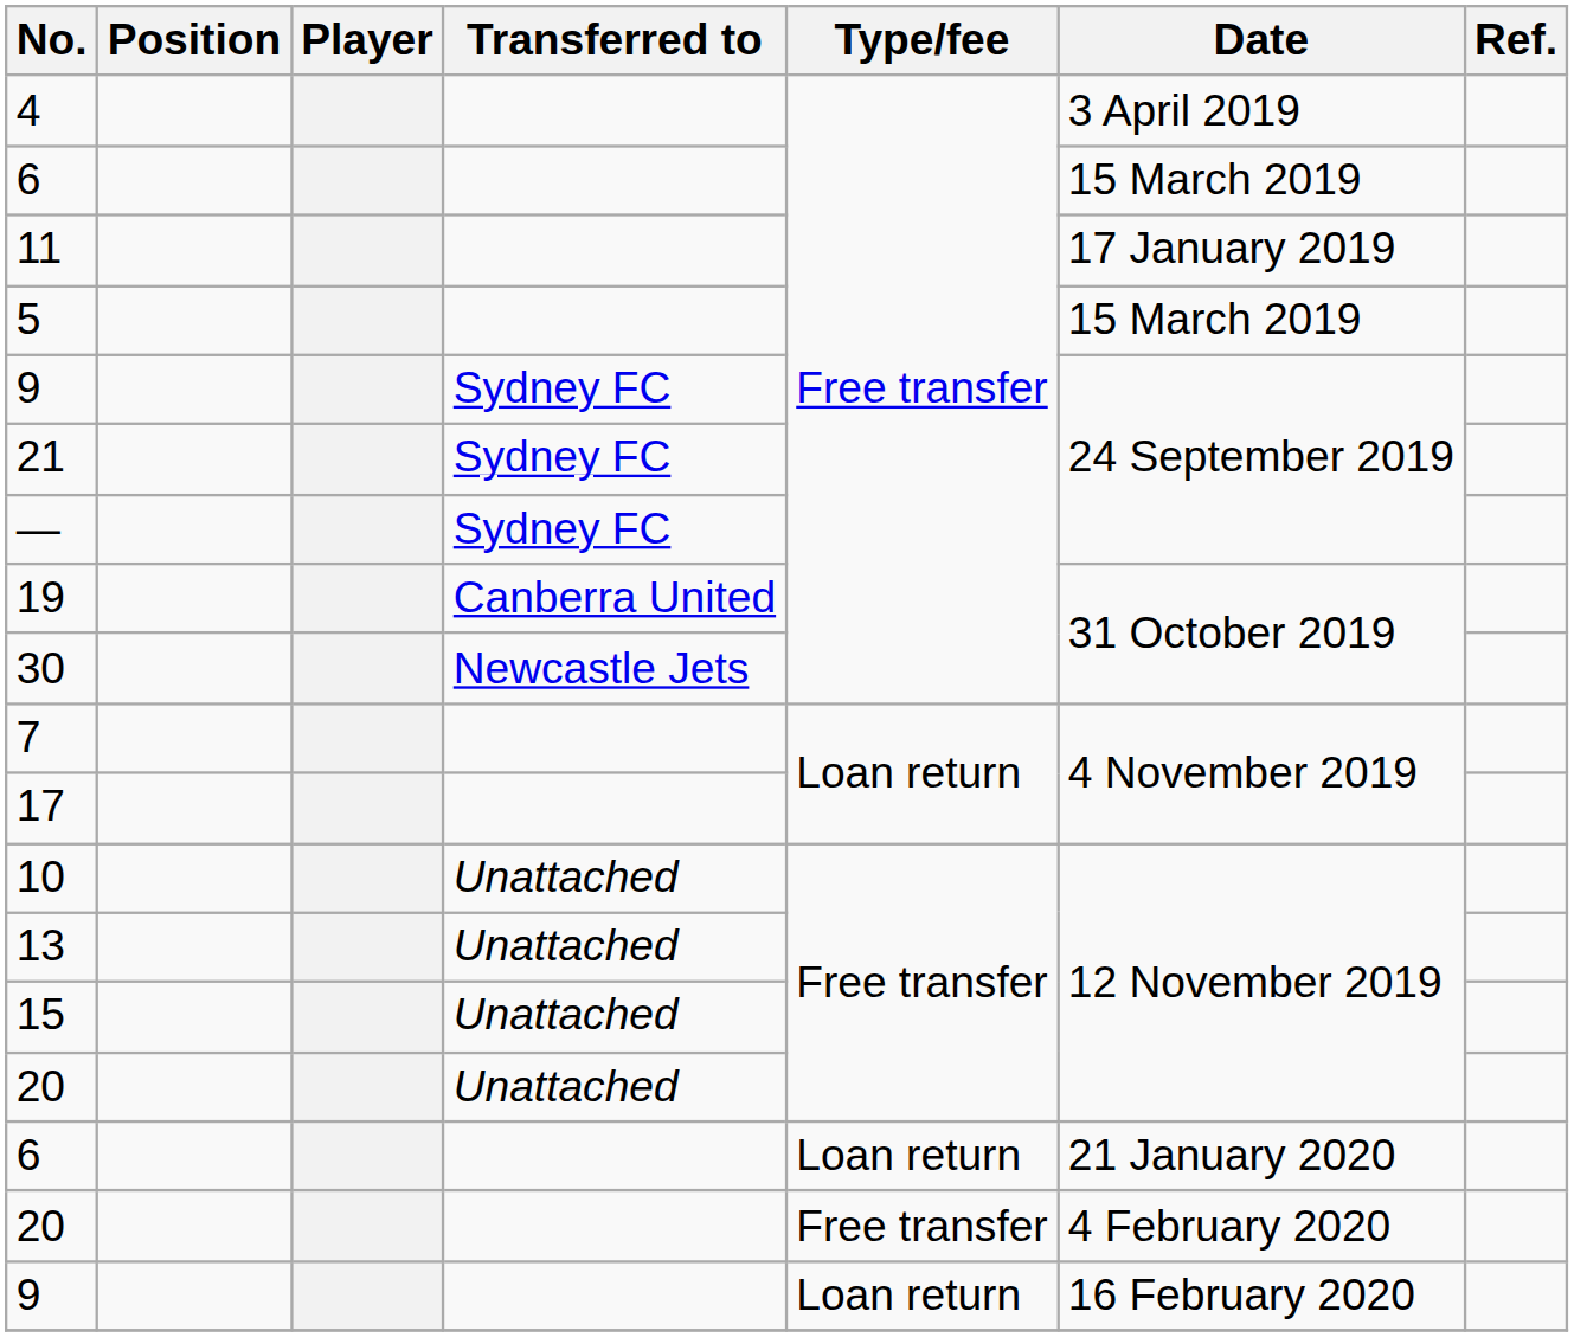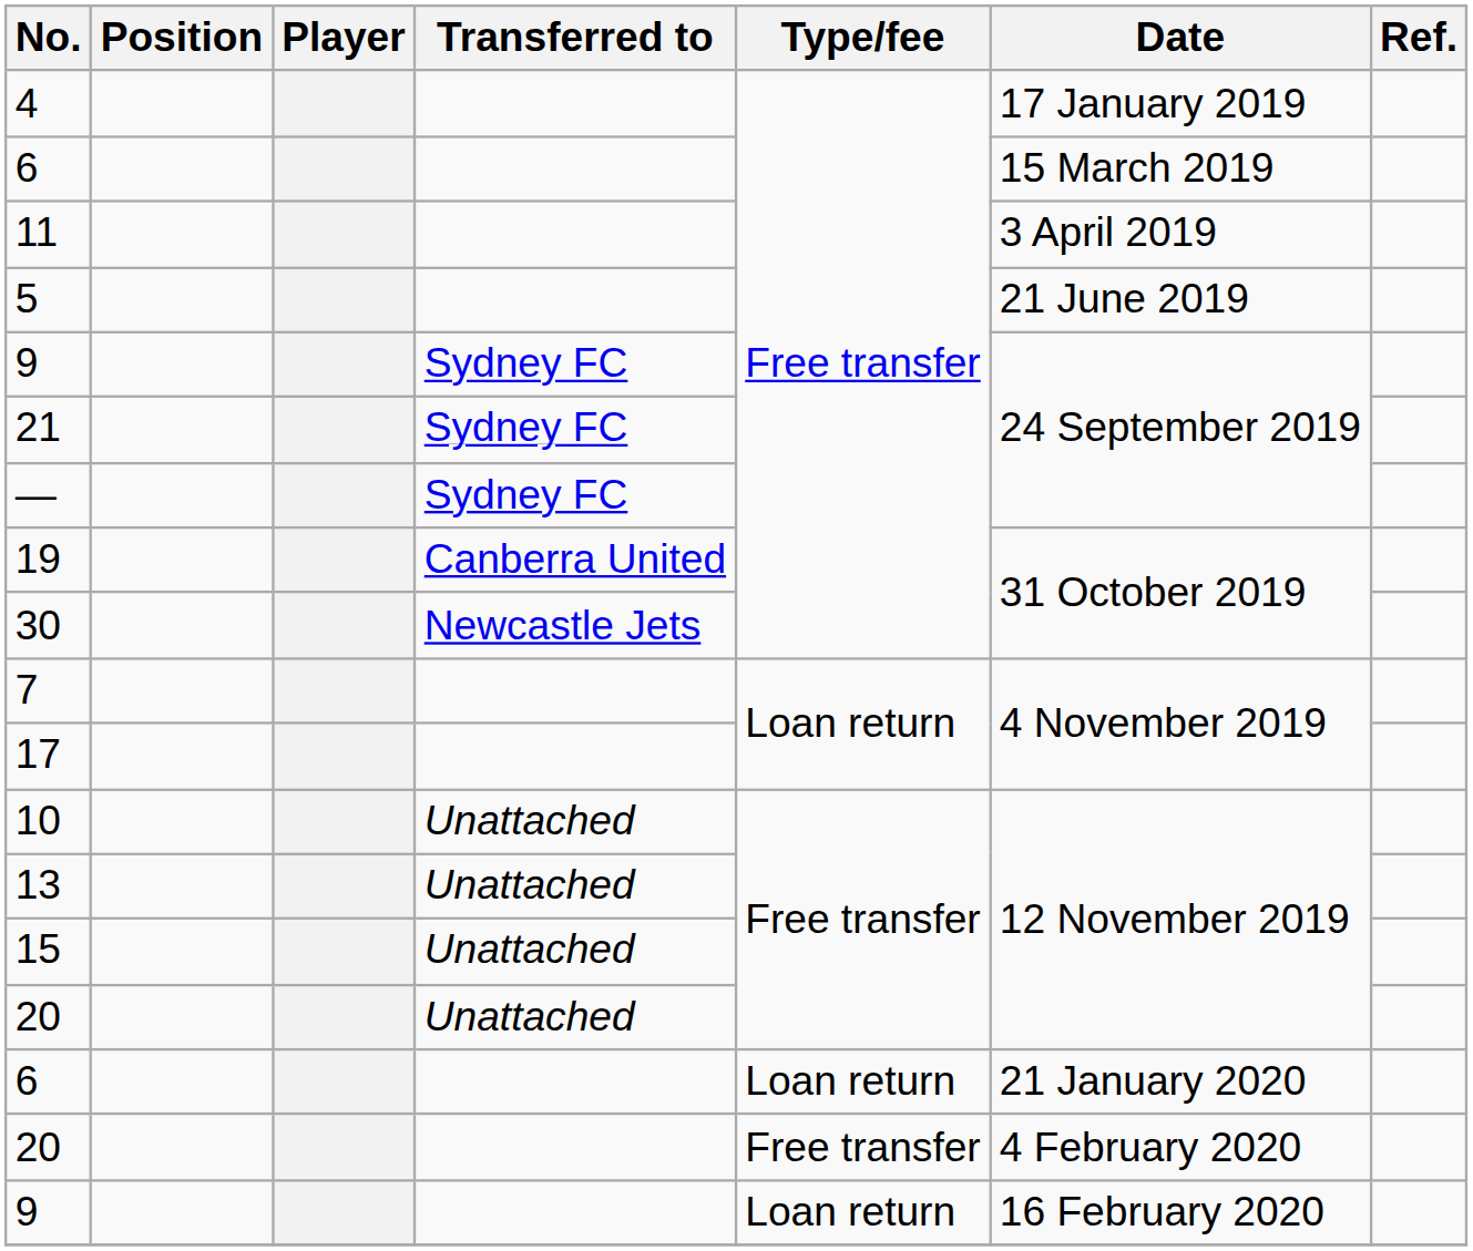 <table class="wikitable plainrowheaders sortable" style="text-align:center; text-align:left">
 <tr>
 <th scope="col">No.</th>
 <th scope="col">Position</th>
 <th scope="col">Player</th>
 <th scope="col">Transferred to</th>
 <th scope="col">Type/fee</th>
 <th scope="col">Date</th>
 <th class="unsortable" scope="col">Ref.</th>
 </tr>
 <tr>
 <td>4</td>
 <td></td>
 <th scope="row"></th>
 <td></td>
 <td rowspan="9"><a href='#'>Free transfer</a></td>
-<td>3 April 2019</td>
+<td>17 January 2019</td>
 <td></td>
 </tr>
 <tr>
 <td>6</td>
 <td></td>
 <th scope="row"></th>
 <td></td>
 <td>15 March 2019</td>
 <td></td>
 </tr>
 <tr>
 <td>11</td>
 <td></td>
 <th scope="row"></th>
 <td></td>
-<td>17 January 2019</td>
+<td>3 April 2019</td>
 <td></td>
 </tr>
 <tr>
 <td>5</td>
 <td></td>
 <th scope="row"></th>
 <td></td>
-<td>15 March 2019</td>
+<td>21 June 2019</td>
 <td></td>
 </tr>
 <tr>
 <td>9</td>
 <td></td>
 <th scope="row"></th>
 <td><a href='#'>Sydney FC</a></td>
 <td rowspan="3">24 September 2019</td>
 <td></td>
 </tr>
 <tr>
 <td>21</td>
 <td></td>
 <th scope="row"></th>
 <td><a href='#'>Sydney FC</a></td>
 <td></td>
 </tr>
 <tr>
 <td>—</td>
 <td></td>
 <th scope="row"></th>
 <td><a href='#'>Sydney FC</a></td>
 <td></td>
 </tr>
 <tr>
 <td>19</td>
 <td></td>
 <th scope="row"></th>
 <td><a href='#'>Canberra United</a></td>
 <td rowspan="2">31 October 2019</td>
 <td></td>
 </tr>
 <tr>
 <td>30</td>
 <td></td>
 <th scope="row"></th>
 <td><a href='#'>Newcastle Jets</a></td>
 <td></td>
 </tr>
 <tr>
 <td>7</td>
 <td></td>
 <th scope="row"></th>
 <td></td>
 <td rowspan="2">Loan return</td>
 <td rowspan="2">4 November 2019</td>
 <td></td>
 </tr>
 <tr>
 <td>17</td>
 <td></td>
 <th scope="row"></th>
 <td></td>
 <td></td>
 </tr>
 <tr>
 <td>10</td>
 <td></td>
 <th scope="row"></th>
 <td><em>Unattached</em></td>
 <td rowspan="4">Free transfer</td>
 <td rowspan="4">12 November 2019</td>
 <td></td>
 </tr>
 <tr>
 <td>13</td>
 <td></td>
 <th scope="row"></th>
 <td><em>Unattached</em></td>
 <td></td>
 </tr>
 <tr>
 <td>15</td>
 <td></td>
 <th scope="row"></th>
 <td><em>Unattached</em></td>
 <td></td>
 </tr>
 <tr>
 <td>20</td>
 <td></td>
 <th scope="row"></th>
 <td><em>Unattached</em></td>
 <td></td>
 </tr>
 <tr>
 <td>6</td>
 <td></td>
 <th scope="row"></th>
 <td></td>
 <td>Loan return</td>
 <td>21 January 2020</td>
 <td></td>
 </tr>
 <tr>
 <td>20</td>
 <td></td>
 <th scope="row"></th>
 <td></td>
 <td>Free transfer</td>
 <td>4 February 2020</td>
 <td></td>
 </tr>
 <tr>
 <td>9</td>
 <td></td>
 <th scope="row"></th>
 <td></td>
 <td>Loan return</td>
 <td>16 February 2020</td>
 <td></td>
 </tr>
 <tr>
 </tr>
 </table>
